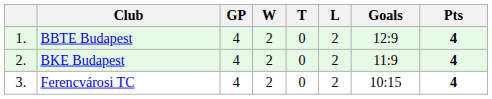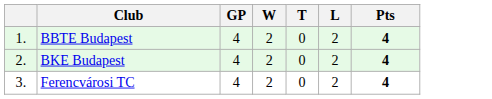 <table class="wikitable">
 <tr>
 <th width="30"></th>
 <th width="200">Club</th>
 <th width="30">GP</th>
 <th width="30">W</th>
 <th width="30">T</th>
 <th width="30">L</th>
-<th width="70">Goals</th>
 <th width="70">Pts</th>
 </tr>
 <tr bgcolor="#e6fae6" align="center">
 <td>1.</td>
 <td align="left"><a href='#'>BBTE Budapest</a></td>
 <td>4</td>
 <td>2</td>
 <td>0</td>
 <td>2</td>
-<td>12:9</td>
 <td><strong>4</strong></td>
 </tr>
 <tr bgcolor="#e6fae6" align="center">
 <td>2.</td>
 <td align="left"><a href='#'>BKE Budapest</a></td>
 <td>4</td>
 <td>2</td>
 <td>0</td>
 <td>2</td>
-<td>11:9</td>
 <td><strong>4</strong></td>
 </tr>
 <tr bgcolor="#FFFFFF" align="center">
 <td>3.</td>
 <td align="left"><a href='#'>Ferencvárosi TC</a></td>
 <td>4</td>
 <td>2</td>
 <td>0</td>
 <td>2</td>
-<td>10:15</td>
 <td><strong>4</strong></td>
 </tr>
 </table>
